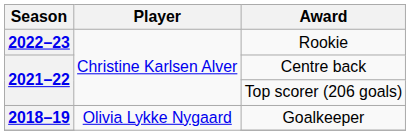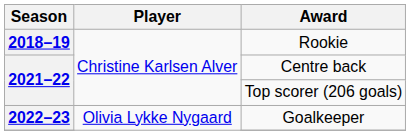 <table class="wikitable" style="text-align: center;">
 <tr>
 <th>Season</th>
 <th class="unsortable">Player</th>
 <th>Award</th>
 </tr>
 <tr>
-<th rowspan="1"><a href='#'>2022–23</a></th>
+<th rowspan="1"><a href='#'>2018–19</a></th>
 <td align=center rowspan=3> <a href='#'>Christine Karlsen Alver</a></td>
 <td>Rookie</td>
 </tr>
 <tr>
 <th rowspan="2"><a href='#'>2021–22</a></th>
 <td>Centre back</td>
 </tr>
 <tr>
 <td>Top scorer (206 goals)</td>
 </tr>
 <tr>
-<th rowspan="1"><a href='#'>2018–19</a></th>
+<th rowspan="1"><a href='#'>2022–23</a></th>
 <td align=center rowspan=3> <a href='#'>Olivia Lykke Nygaard</a></td>
 <td>Goalkeeper</td>
 </tr>
 <tr>
 </tr>
 </table>
